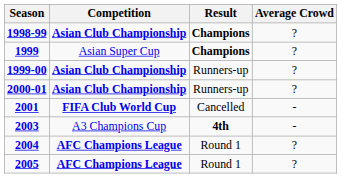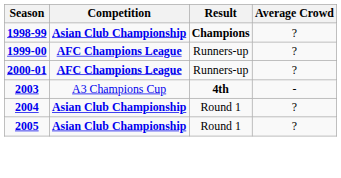 <table class="wikitable" style="text-align: center;">
 <tr>
 <th>Season</th>
 <th>Competition</th>
 <th>Result</th>
 <th>Average Crowd</th>
 </tr>
 <tr>
 <td><strong><a href='#'>1998-99</a></strong></td>
 <td><strong><a href='#'>Asian Club Championship</a></strong></td>
 <td><strong>Champions</strong></td>
 <td>?</td>
 </tr>
 <tr>
-<td><strong><a href='#'>1999</a></strong></td>
-<td><a href='#'>Asian Super Cup</a></td>
-<td><strong>Champions</strong></td>
-<td>?</td>
-</tr>
-<tr>
 <td><strong><a href='#'>1999-00</a></strong></td>
-<td><strong><a href='#'>Asian Club Championship</a></strong></td>
+<td><strong><a href='#'>AFC Champions League</a></strong></td>
 <td>Runners-up</td>
 <td>?</td>
 </tr>
 <tr>
 <td><strong><a href='#'>2000-01</a></strong></td>
-<td><strong><a href='#'>Asian Club Championship</a></strong></td>
+<td><strong><a href='#'>AFC Champions League</a></strong></td>
 <td>Runners-up</td>
 <td>?</td>
-</tr>
-<tr>
-<td><strong><a href='#'>2001</a></strong></td>
-<td><strong><a href='#'>FIFA Club World Cup</a></strong></td>
-<td>Cancelled</td>
-<td>-</td>
 </tr>
 <tr>
 <td><strong><a href='#'>2003</a></strong></td>
 <td><a href='#'>A3 Champions Cup</a></td>
 <td><strong>4th</strong></td>
 <td>-</td>
 </tr>
 <tr>
 <td><strong><a href='#'>2004</a></strong></td>
-<td><strong><a href='#'>AFC Champions League</a></strong></td>
+<td><strong><a href='#'>Asian Club Championship</a></strong></td>
 <td>Round 1</td>
 <td>?</td>
 </tr>
 <tr>
 <td><strong><a href='#'>2005</a></strong></td>
-<td><strong><a href='#'>AFC Champions League</a></strong></td>
+<td><strong><a href='#'>Asian Club Championship</a></strong></td>
 <td>Round 1</td>
 <td>?</td>
 </tr>
 </table>
